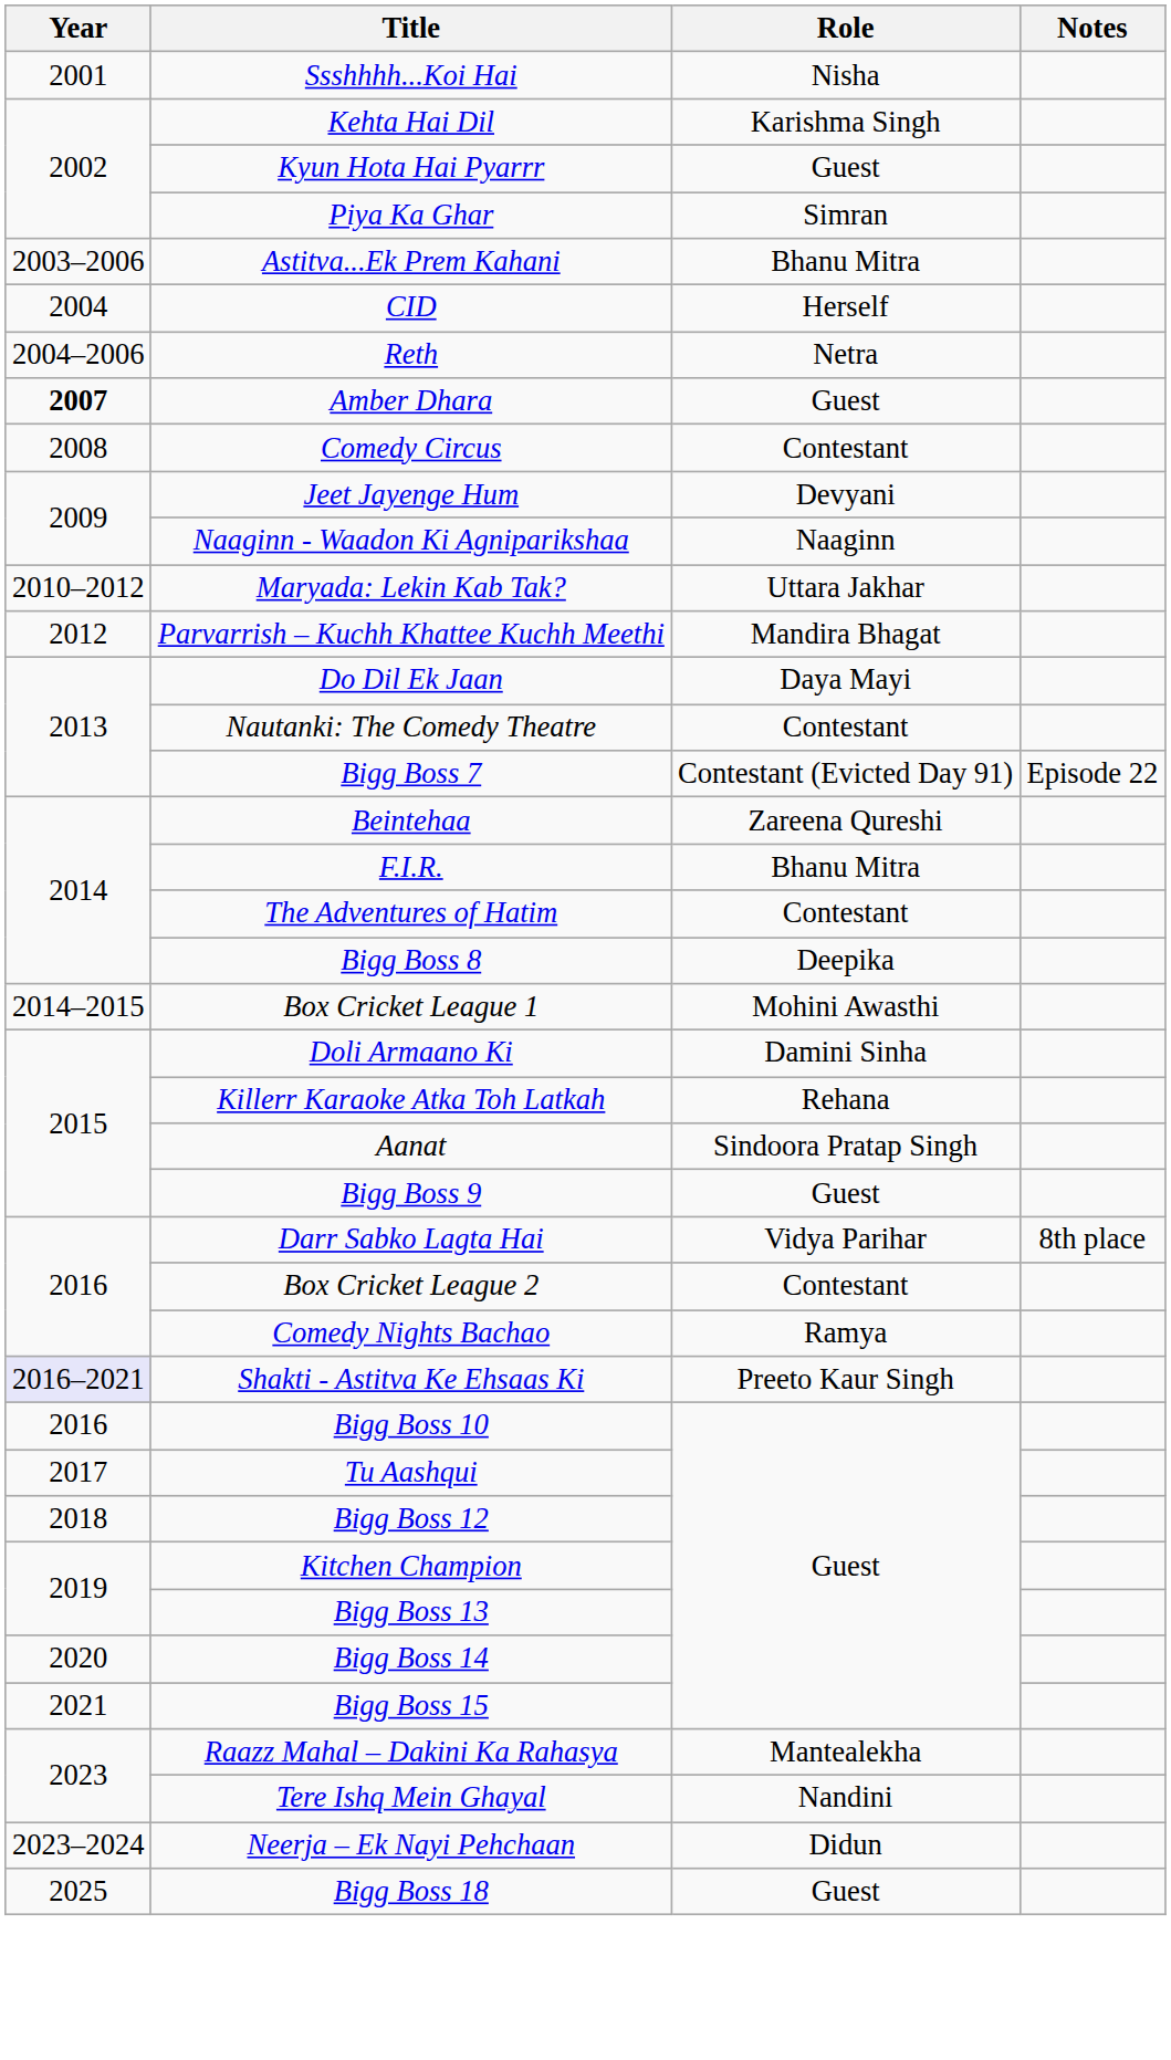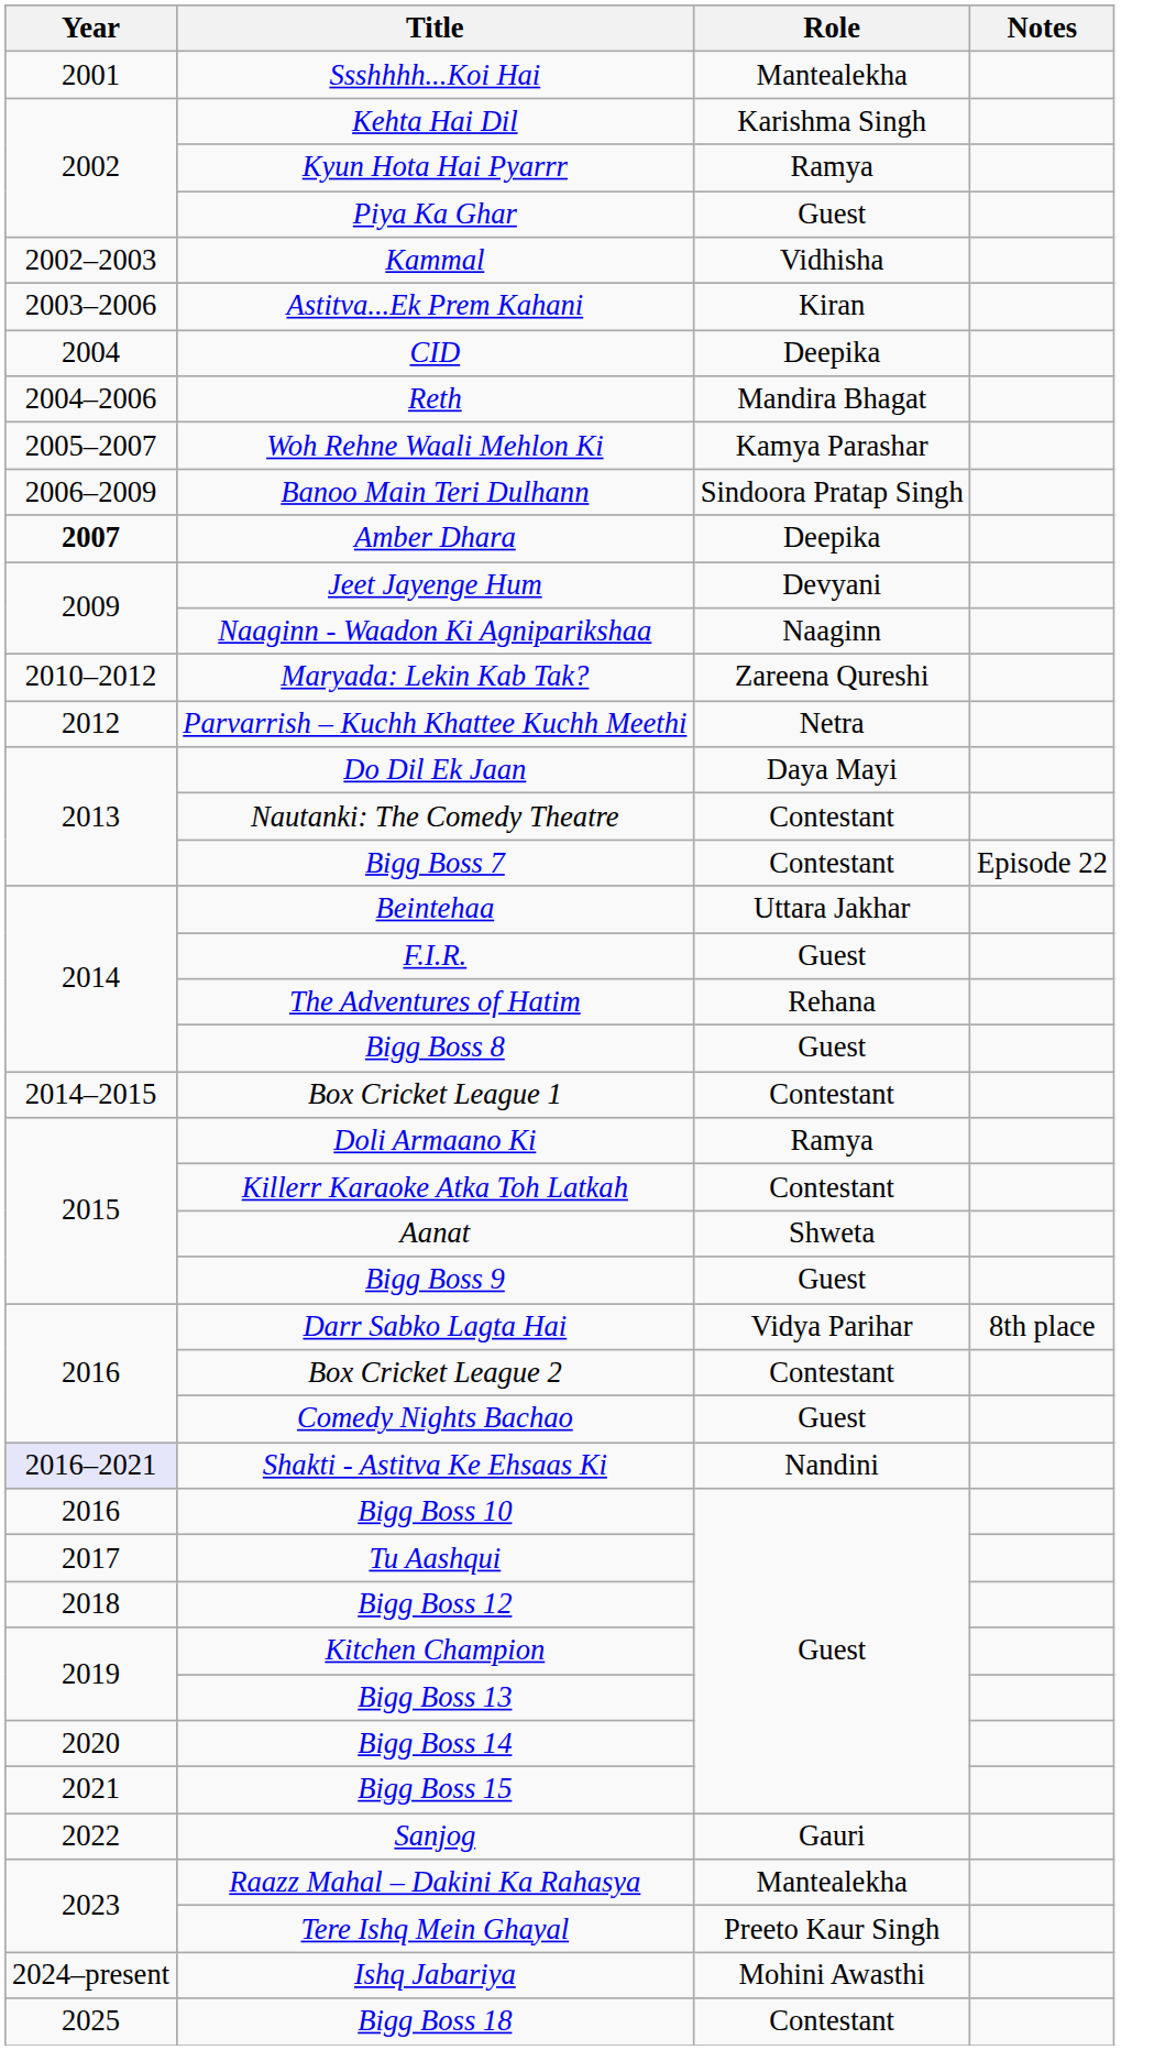 <table class="wikitable" style="text-align:center;">
 <tr>
 <th>Year</th>
 <th>Title</th>
 <th>Role</th>
 <th>Notes</th>
 </tr>
 <tr>
 <td>2001</td>
 <td><em><a href='#'>Ssshhhh...Koi Hai</a></em></td>
-<td>Nisha</td>
+<td>Mantealekha</td>
 <td></td>
 </tr>
 <tr>
 <td rowspan="3">2002</td>
 <td><em><a href='#'>Kehta Hai Dil</a></em></td>
 <td>Karishma Singh</td>
 <td></td>
 </tr>
 <tr>
 <td><em><a href='#'>Kyun Hota Hai Pyarrr</a></em></td>
+<td>Ramya</td>
+<td></td>
+</tr>
+<tr>
+<td><em><a href='#'>Piya Ka Ghar</a></em></td>
 <td>Guest</td>
 <td></td>
 </tr>
 <tr>
-<td><em><a href='#'>Piya Ka Ghar</a></em></td>
-<td>Simran</td>
+<td>2002–2003</td>
+<td><em><a href='#'>Kammal</a></em></td>
+<td>Vidhisha</td>
 <td></td>
 </tr>
 <tr>
 <td>2003–2006</td>
 <td><em><a href='#'>Astitva...Ek Prem Kahani</a></em></td>
-<td>Bhanu Mitra</td>
+<td>Kiran</td>
 <td></td>
 </tr>
 <tr>
 <td>2004</td>
 <td><em><a href='#'>CID</a></em></td>
-<td>Herself</td>
+<td>Deepika</td>
 <td></td>
 </tr>
 <tr>
 <td>2004–2006</td>
 <td><em><a href='#'>Reth</a></em></td>
-<td>Netra</td>
+<td>Mandira Bhagat</td>
+<td></td>
+</tr>
+<tr>
+<td>2005–2007</td>
+<td><em><a href='#'>Woh Rehne Waali Mehlon Ki</a> </em></td>
+<td>Kamya Parashar</td>
+<td></td>
+</tr>
+<tr>
+<td>2006–2009</td>
+<td><em><a href='#'>Banoo Main Teri Dulhann</a></em></td>
+<td>Sindoora Pratap Singh</td>
 <td></td>
 </tr>
 <tr>
 <td><strong>2007</strong></td>
 <td><em><a href='#'>Amber Dhara</a></em></td>
-<td>Guest</td>
-<td></td>
-</tr>
-<tr>
-<td>2008</td>
-<td><em><a href='#'>Comedy Circus</a></em></td>
-<td>Contestant</td>
+<td>Deepika</td>
 <td></td>
 </tr>
 <tr>
 <td rowspan="2">2009</td>
 <td><em><a href='#'>Jeet Jayenge Hum</a></em></td>
 <td>Devyani</td>
 <td></td>
 </tr>
 <tr>
 <td><em><a href='#'>Naaginn - Waadon Ki Agniparikshaa</a></em></td>
 <td>Naaginn</td>
 <td></td>
 </tr>
 <tr>
 <td>2010–2012</td>
 <td><em><a href='#'>Maryada: Lekin Kab Tak?</a></em></td>
-<td>Uttara Jakhar</td>
+<td>Zareena Qureshi</td>
 <td></td>
 </tr>
 <tr>
 <td>2012</td>
 <td><em><a href='#'>Parvarrish – Kuchh Khattee Kuchh Meethi</a></em></td>
-<td>Mandira Bhagat</td>
+<td>Netra</td>
 <td></td>
 </tr>
 <tr>
 <td rowspan="3">2013</td>
 <td><em><a href='#'>Do Dil Ek Jaan</a></em></td>
 <td>Daya Mayi</td>
 <td></td>
 </tr>
 <tr>
 <td><em>Nautanki: The Comedy Theatre</em></td>
 <td>Contestant</td>
 <td></td>
 </tr>
 <tr>
 <td><em><a href='#'>Bigg Boss 7</a></em></td>
-<td>Contestant (Evicted Day 91)</td>
+<td>Contestant</td>
 <td>Episode 22</td>
 </tr>
 <tr>
 <td rowspan="4">2014</td>
 <td><em><a href='#'>Beintehaa</a></em></td>
-<td>Zareena Qureshi</td>
+<td>Uttara Jakhar</td>
 <td></td>
 </tr>
 <tr>
 <td><em><a href='#'>F.I.R.</a></em></td>
-<td>Bhanu Mitra</td>
+<td>Guest</td>
 <td></td>
 </tr>
 <tr>
 <td><em><a href='#'>The Adventures of Hatim</a></em></td>
-<td>Contestant</td>
+<td>Rehana</td>
 <td></td>
 </tr>
 <tr>
 <td><em><a href='#'>Bigg Boss 8</a></em></td>
-<td>Deepika</td>
+<td>Guest</td>
 <td></td>
 </tr>
 <tr>
 <td>2014–2015</td>
 <td><em>Box Cricket League 1</em></td>
-<td>Mohini Awasthi</td>
+<td>Contestant</td>
 <td></td>
 </tr>
 <tr>
 <td rowspan="4">2015</td>
 <td><em><a href='#'>Doli Armaano Ki</a></em></td>
-<td>Damini Sinha</td>
+<td>Ramya</td>
 <td></td>
 </tr>
 <tr>
 <td><em><a href='#'>Killerr Karaoke Atka Toh Latkah</a></em></td>
-<td>Rehana</td>
+<td>Contestant</td>
 <td></td>
 </tr>
 <tr>
 <td><em>Aanat</em></td>
-<td>Sindoora Pratap Singh</td>
+<td>Shweta</td>
 <td></td>
 </tr>
 <tr>
 <td><em><a href='#'>Bigg Boss 9</a></em></td>
 <td>Guest</td>
 <td></td>
 </tr>
 <tr>
 <td rowspan="3">2016</td>
 <td><em><a href='#'>Darr Sabko Lagta Hai</a></em></td>
 <td>Vidya Parihar</td>
 <td>8th place</td>
 </tr>
 <tr>
 <td><em>Box Cricket League 2</em></td>
 <td>Contestant</td>
 <td></td>
 </tr>
 <tr>
 <td><em><a href='#'>Comedy Nights Bachao</a></em></td>
-<td>Ramya</td>
+<td>Guest</td>
 <td></td>
 </tr>
 <tr>
 <td style="background: lavender;">2016–2021</td>
 <td><em><a href='#'>Shakti - Astitva Ke Ehsaas Ki</a></em></td>
-<td>Preeto Kaur Singh</td>
+<td>Nandini</td>
 <td></td>
 </tr>
 <tr>
 <td>2016</td>
 <td><em><a href='#'>Bigg Boss 10</a></em></td>
 <td rowspan="7">Guest</td>
 <td></td>
 </tr>
 <tr>
 <td>2017</td>
 <td><em><a href='#'>Tu Aashqui</a></em></td>
 <td></td>
 </tr>
 <tr>
 <td>2018</td>
 <td><em><a href='#'>Bigg Boss 12</a></em></td>
 <td></td>
 </tr>
 <tr>
 <td rowspan="2">2019</td>
 <td><em><a href='#'>Kitchen Champion</a></em></td>
 <td></td>
 </tr>
 <tr>
 <td><em><a href='#'>Bigg Boss 13</a></em></td>
 <td></td>
 </tr>
 <tr>
 <td>2020</td>
 <td><em><a href='#'>Bigg Boss 14</a></em></td>
 <td></td>
 </tr>
 <tr>
 <td>2021</td>
 <td><em><a href='#'>Bigg Boss 15</a></em></td>
 <td></td>
 </tr>
 <tr>
+<td>2022</td>
+<td><em><a href='#'>Sanjog</a></em></td>
+<td>Gauri</td>
+<td></td>
+</tr>
+<tr>
 <td rowspan="2">2023</td>
 <td><em><a href='#'>Raazz Mahal – Dakini Ka Rahasya</a></em></td>
 <td>Mantealekha</td>
 <td></td>
 </tr>
 <tr>
 <td><em><a href='#'>Tere Ishq Mein Ghayal</a></em></td>
-<td>Nandini</td>
+<td>Preeto Kaur Singh</td>
 <td></td>
 </tr>
 <tr>
-<td>2023–2024</td>
-<td><em><a href='#'>Neerja – Ek Nayi Pehchaan</a></em></td>
-<td>Didun</td>
+<td>2024–present</td>
+<td><em><a href='#'>Ishq Jabariya</a></em></td>
+<td>Mohini Awasthi</td>
 <td></td>
 </tr>
 <tr>
 <td>2025</td>
 <td><a href='#'><em>Bigg Boss 18</em></a></td>
-<td>Guest</td>
+<td>Contestant</td>
 <td></td>
 </tr>
 </table>
